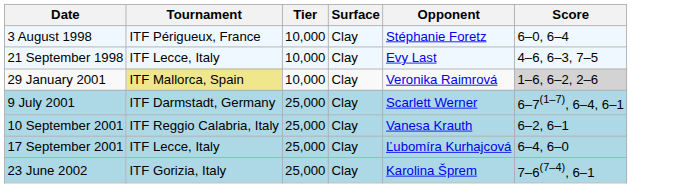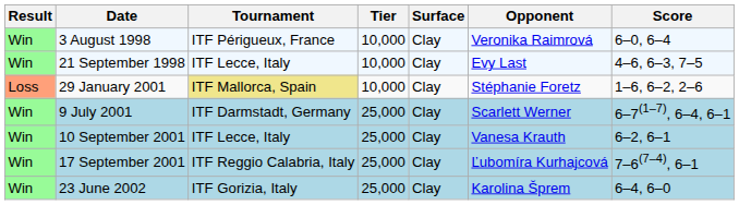 <table class="sortable wikitable" style="font-size:97%;">
 <tr>
+<th>Result</th>
 <th>Date</th>
 <th>Tournament</th>
 <th>Tier</th>
 <th>Surface</th>
 <th>Opponent</th>
 <th>Score</th>
 </tr>
 <tr bgcolor="#f0f8ff">
+<td bgcolor="98FB98">Win</td>
 <td>3 August 1998</td>
 <td>ITF Périgueux, France</td>
 <td>10,000</td>
 <td>Clay</td>
-<td> <a href='#'>Stéphanie Foretz</a></td>
+<td> <a href='#'>Veronika Raimrová</a></td>
 <td>6–0, 6–4</td>
 </tr>
 <tr bgcolor="#f0f8ff">
+<td bgcolor="98FB98">Win</td>
 <td>21 September 1998</td>
 <td>ITF Lecce, Italy</td>
 <td>10,000</td>
 <td>Clay</td>
 <td> <a href='#'>Evy Last</a></td>
 <td>4–6, 6–3, 7–5</td>
 </tr>
 <tr>
+<td bgcolor="FFA07A">Loss</td>
 <td>29 January 2001</td>
 <td style="background: khaki;">ITF Mallorca, Spain</td>
 <td>10,000</td>
 <td>Clay</td>
-<td> <a href='#'>Veronika Raimrová</a></td>
-<td style="background: lightgrey;">1–6, 6–2, 2–6</td>
+<td> <a href='#'>Stéphanie Foretz</a></td>
+<td>1–6, 6–2, 2–6</td>
 </tr>
 <tr style="background:lightblue;">
+<td bgcolor="98FB98">Win</td>
 <td>9 July 2001</td>
 <td>ITF Darmstadt, Germany</td>
 <td>25,000</td>
 <td>Clay</td>
 <td> <a href='#'>Scarlett Werner</a></td>
 <td>6–7<sup>(1–7)</sup>, 6–4, 6–1</td>
 </tr>
 <tr style="background:lightblue;">
+<td bgcolor="98FB98">Win</td>
 <td>10 September 2001</td>
-<td>ITF Reggio Calabria, Italy</td>
+<td>ITF Lecce, Italy</td>
 <td>25,000</td>
 <td>Clay</td>
 <td> <a href='#'>Vanesa Krauth</a></td>
 <td>6–2, 6–1</td>
 </tr>
 <tr style="background:lightblue;">
+<td bgcolor="98FB98">Win</td>
 <td>17 September 2001</td>
-<td>ITF Lecce, Italy</td>
+<td>ITF Reggio Calabria, Italy</td>
 <td>25,000</td>
 <td>Clay</td>
 <td> <a href='#'>Ľubomíra Kurhajcová</a></td>
-<td>6–4, 6–0</td>
+<td>7–6<sup>(7–4)</sup>, 6–1</td>
 </tr>
 <tr style="background:lightblue;">
+<td bgcolor="98FB98">Win</td>
 <td>23 June 2002</td>
 <td>ITF Gorizia, Italy</td>
 <td>25,000</td>
 <td>Clay</td>
 <td> <a href='#'>Karolina Šprem</a></td>
-<td>7–6<sup>(7–4)</sup>, 6–1</td>
+<td>6–4, 6–0</td>
 </tr>
 </table>
